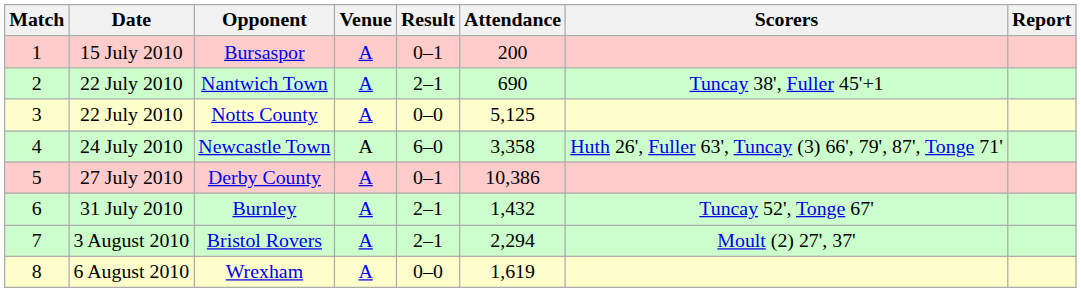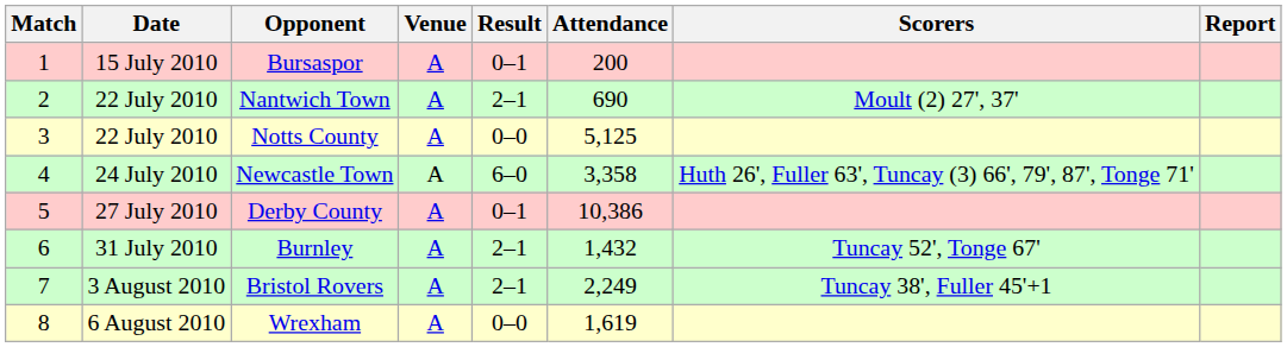 <table class="wikitable" style="font-size:100%; text-align:center">
 <tr>
 <th>Match</th>
 <th>Date</th>
 <th>Opponent</th>
 <th>Venue</th>
 <th>Result</th>
 <th>Attendance</th>
 <th>Scorers</th>
 <th>Report</th>
 </tr>
 <tr style="background: #FFCCCC;">
 <td>1</td>
 <td>15 July 2010</td>
 <td><a href='#'>Bursaspor</a></td>
 <td><a href='#'>A</a></td>
 <td>0–1</td>
 <td>200</td>
 <td></td>
 <td></td>
 </tr>
 <tr style="background: #CCFFCC;">
 <td>2</td>
 <td>22 July 2010</td>
 <td><a href='#'>Nantwich Town</a></td>
 <td><a href='#'>A</a></td>
 <td>2–1</td>
 <td>690</td>
-<td><a href='#'>Tuncay</a> 38', <a href='#'>Fuller</a> 45'+1</td>
+<td><a href='#'>Moult</a> (2) 27', 37'</td>
 <td></td>
 </tr>
 <tr style="background: #FFFFCC;">
 <td>3</td>
 <td>22 July 2010</td>
 <td><a href='#'>Notts County</a></td>
 <td><a href='#'>A</a></td>
 <td>0–0</td>
 <td>5,125</td>
 <td></td>
 <td></td>
 </tr>
 <tr style="background: #CCFFCC;">
 <td>4</td>
 <td>24 July 2010</td>
 <td><a href='#'>Newcastle Town</a></td>
 <td>A</td>
 <td>6–0</td>
 <td>3,358</td>
 <td><a href='#'>Huth</a> 26', <a href='#'>Fuller</a> 63', <a href='#'>Tuncay</a> (3) 66', 79', 87', <a href='#'>Tonge</a> 71'</td>
 <td></td>
 </tr>
 <tr style="background: #FFCCCC;">
 <td>5</td>
 <td>27 July 2010</td>
 <td><a href='#'>Derby County</a></td>
 <td><a href='#'>A</a></td>
 <td>0–1</td>
 <td>10,386</td>
 <td></td>
 <td></td>
 </tr>
 <tr style="background: #CCFFCC;">
 <td>6</td>
 <td>31 July 2010</td>
 <td><a href='#'>Burnley</a></td>
 <td><a href='#'>A</a></td>
 <td>2–1</td>
 <td>1,432</td>
 <td><a href='#'>Tuncay</a> 52', <a href='#'>Tonge</a> 67'</td>
 <td></td>
 </tr>
 <tr style="background: #CCFFCC;">
 <td>7</td>
 <td>3 August 2010</td>
 <td><a href='#'>Bristol Rovers</a></td>
 <td><a href='#'>A</a></td>
 <td>2–1</td>
-<td>2,294</td>
-<td><a href='#'>Moult</a> (2) 27', 37'</td>
+<td>2,249</td>
+<td><a href='#'>Tuncay</a> 38', <a href='#'>Fuller</a> 45'+1</td>
 <td></td>
 </tr>
 <tr style="background: #FFFFCC;">
 <td>8</td>
 <td>6 August 2010</td>
 <td><a href='#'>Wrexham</a></td>
 <td><a href='#'>A</a></td>
 <td>0–0</td>
 <td>1,619</td>
 <td></td>
 <td></td>
 </tr>
 </table>
